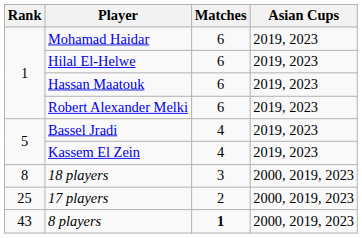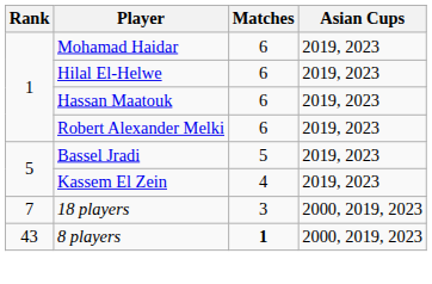 <table class="wikitable sortable" style="text-align: left;">
 <tr>
 <th>Rank</th>
 <th>Player</th>
 <th>Matches</th>
 <th>Asian Cups</th>
 </tr>
 <tr>
 <td align="center" rowspan="4">1</td>
 <td><a href='#'>Mohamad Haidar</a></td>
 <td align="center">6</td>
 <td>2019, 2023</td>
 </tr>
 <tr>
 <td><a href='#'>Hilal El-Helwe</a></td>
 <td align="center">6</td>
 <td>2019, 2023</td>
 </tr>
 <tr>
 <td><a href='#'>Hassan Maatouk</a></td>
 <td align="center">6</td>
 <td>2019, 2023</td>
 </tr>
 <tr>
 <td><a href='#'>Robert Alexander Melki</a></td>
 <td align="center">6</td>
 <td>2019, 2023</td>
 </tr>
 <tr>
 <td align="center" rowspan="2">5</td>
 <td><a href='#'>Bassel Jradi</a></td>
-<td align="center">4</td>
+<td align="center">5</td>
 <td>2019, 2023</td>
 </tr>
 <tr>
 <td><a href='#'>Kassem El Zein</a></td>
 <td align="center">4</td>
 <td>2019, 2023</td>
 </tr>
 <tr>
-<td align="center">8</td>
+<td align="center">7</td>
 <td><em>18 players</em></td>
 <td align="center">3</td>
-<td>2000, 2019, 2023</td>
-</tr>
-<tr>
-<td align="center">25</td>
-<td><em>17 players</em></td>
-<td align="center">2</td>
 <td>2000, 2019, 2023</td>
 </tr>
 <tr>
 <td align="center">43</td>
 <td><em>8 players</em></td>
 <td align="center"><strong>1</strong></td>
 <td>2000, 2019, 2023</td>
 </tr>
 </table>
